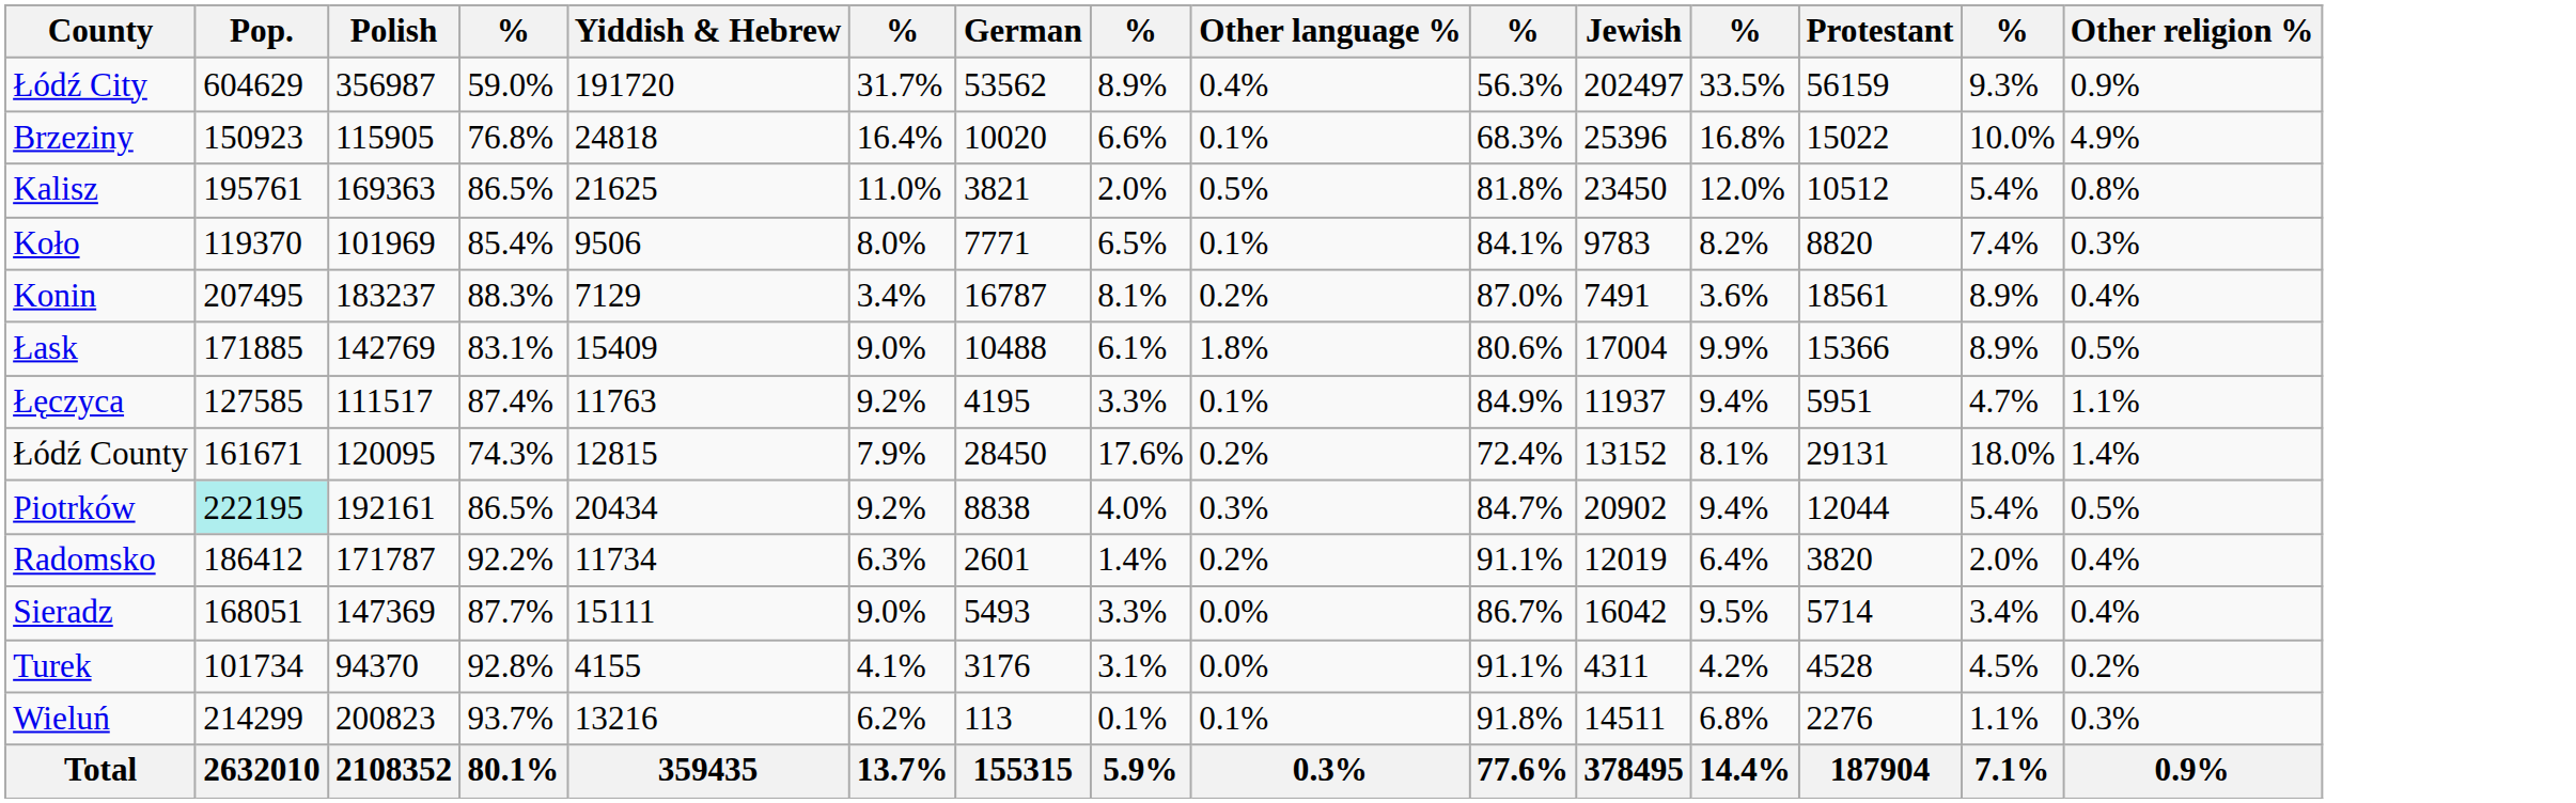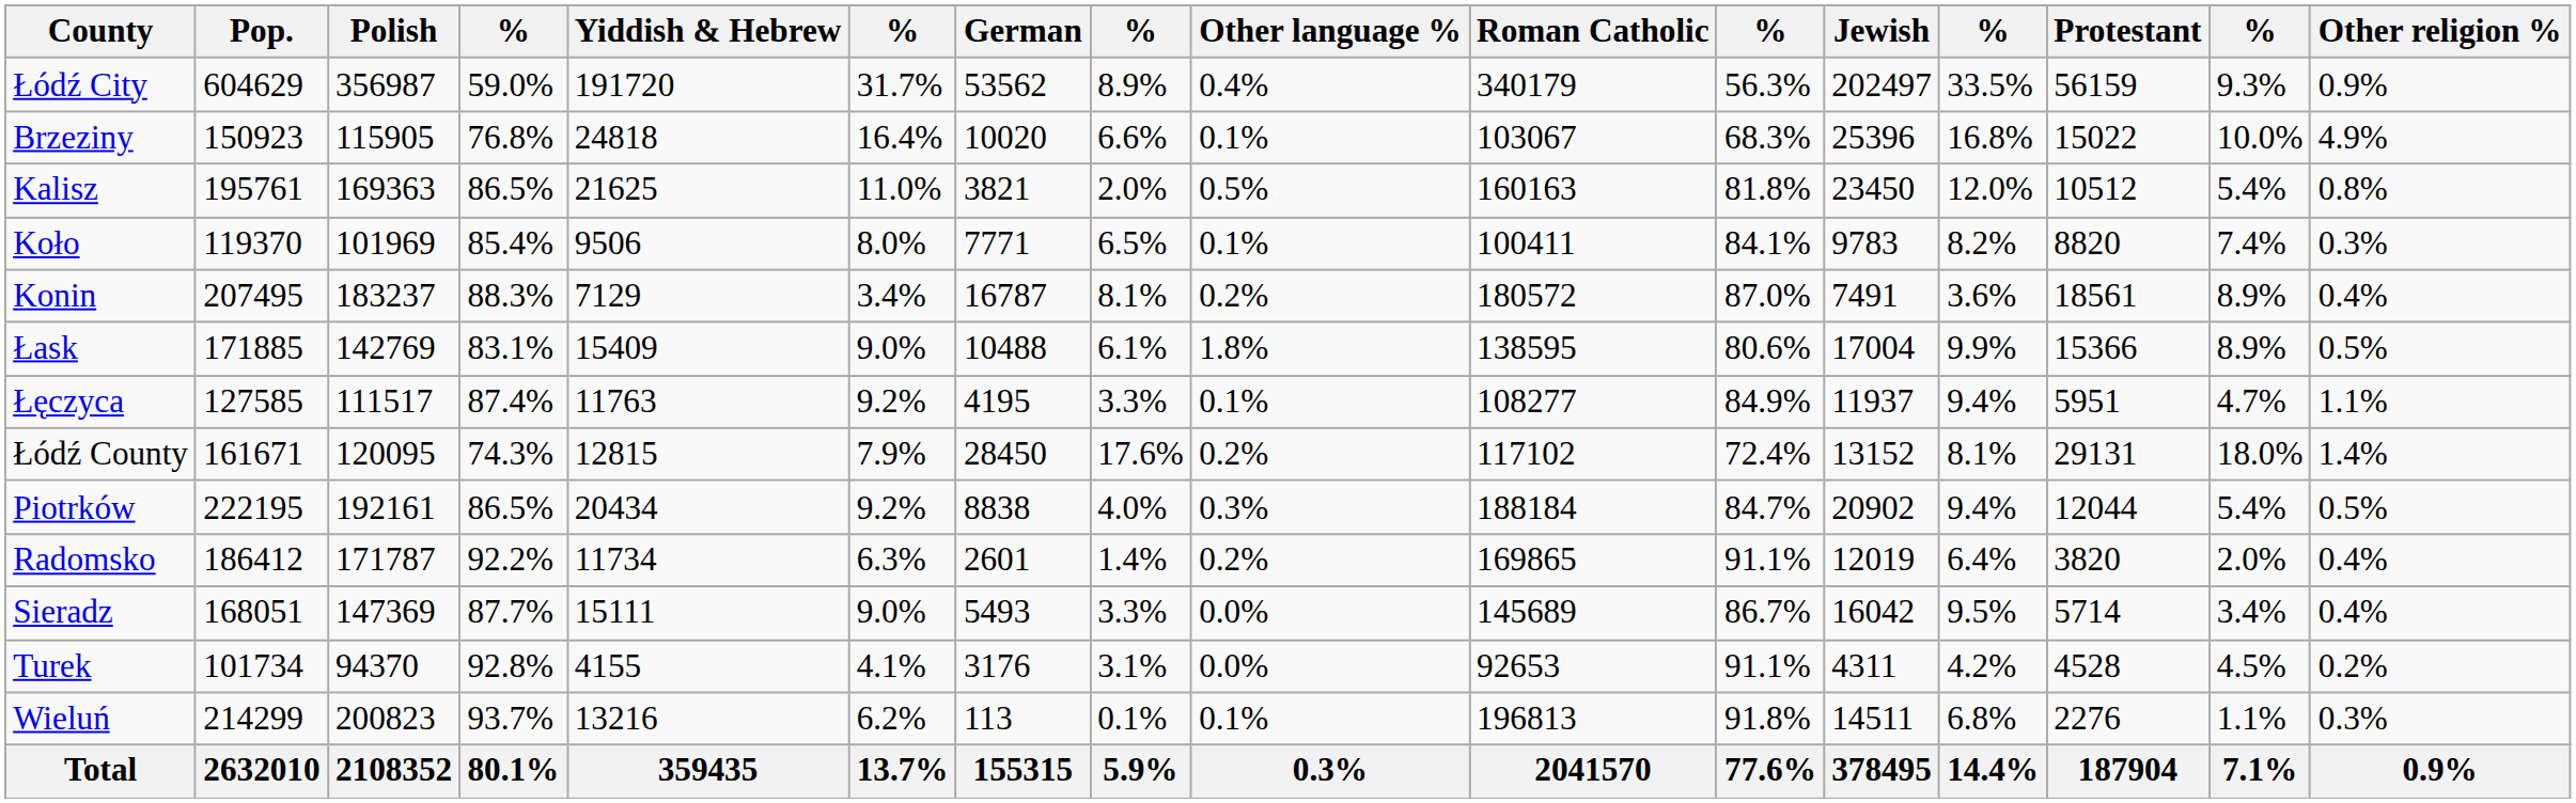 <table class="wikitable sortable mw-collapsible">
 <tr>
 <th>County</th>
 <th>Pop.</th>
 <th>Polish</th>
 <th>%</th>
 <th>Yiddish & Hebrew</th>
 <th>%</th>
 <th>German</th>
 <th>%</th>
 <th>Other language %</th>
+<th>Roman Catholic</th>
 <th>%</th>
 <th>Jewish</th>
 <th>%</th>
 <th>Protestant</th>
 <th>%</th>
 <th>Other religion %</th>
 </tr>
 <tr>
 <td><a href='#'>Łódź City</a></td>
 <td>604629</td>
 <td>356987</td>
 <td>59.0%</td>
 <td>191720</td>
 <td>31.7%</td>
 <td>53562</td>
 <td>8.9%</td>
 <td>0.4%</td>
+<td>340179</td>
 <td>56.3%</td>
 <td>202497</td>
 <td>33.5%</td>
 <td>56159</td>
 <td>9.3%</td>
 <td>0.9%</td>
 </tr>
 <tr>
 <td><a href='#'>Brzeziny</a></td>
 <td>150923</td>
 <td>115905</td>
 <td>76.8%</td>
 <td>24818</td>
 <td>16.4%</td>
 <td>10020</td>
 <td>6.6%</td>
 <td>0.1%</td>
+<td>103067</td>
 <td>68.3%</td>
 <td>25396</td>
 <td>16.8%</td>
 <td>15022</td>
 <td>10.0%</td>
 <td>4.9%</td>
 </tr>
 <tr>
 <td><a href='#'>Kalisz</a></td>
 <td>195761</td>
 <td>169363</td>
 <td>86.5%</td>
 <td>21625</td>
 <td>11.0%</td>
 <td>3821</td>
 <td>2.0%</td>
 <td>0.5%</td>
+<td>160163</td>
 <td>81.8%</td>
 <td>23450</td>
 <td>12.0%</td>
 <td>10512</td>
 <td>5.4%</td>
 <td>0.8%</td>
 </tr>
 <tr>
 <td><a href='#'>Koło</a></td>
 <td>119370</td>
 <td>101969</td>
 <td>85.4%</td>
 <td>9506</td>
 <td>8.0%</td>
 <td>7771</td>
 <td>6.5%</td>
 <td>0.1%</td>
+<td>100411</td>
 <td>84.1%</td>
 <td>9783</td>
 <td>8.2%</td>
 <td>8820</td>
 <td>7.4%</td>
 <td>0.3%</td>
 </tr>
 <tr>
 <td><a href='#'>Konin</a></td>
 <td>207495</td>
 <td>183237</td>
 <td>88.3%</td>
 <td>7129</td>
 <td>3.4%</td>
 <td>16787</td>
 <td>8.1%</td>
 <td>0.2%</td>
+<td>180572</td>
 <td>87.0%</td>
 <td>7491</td>
 <td>3.6%</td>
 <td>18561</td>
 <td>8.9%</td>
 <td>0.4%</td>
 </tr>
 <tr>
 <td><a href='#'>Łask</a></td>
 <td>171885</td>
 <td>142769</td>
 <td>83.1%</td>
 <td>15409</td>
 <td>9.0%</td>
 <td>10488</td>
 <td>6.1%</td>
 <td>1.8%</td>
+<td>138595</td>
 <td>80.6%</td>
 <td>17004</td>
 <td>9.9%</td>
 <td>15366</td>
 <td>8.9%</td>
 <td>0.5%</td>
 </tr>
 <tr>
 <td><a href='#'>Łęczyca</a></td>
 <td>127585</td>
 <td>111517</td>
 <td>87.4%</td>
 <td>11763</td>
 <td>9.2%</td>
 <td>4195</td>
 <td>3.3%</td>
 <td>0.1%</td>
+<td>108277</td>
 <td>84.9%</td>
 <td>11937</td>
 <td>9.4%</td>
 <td>5951</td>
 <td>4.7%</td>
 <td>1.1%</td>
 </tr>
 <tr>
 <td>Łódź County</td>
 <td>161671</td>
 <td>120095</td>
 <td>74.3%</td>
 <td>12815</td>
 <td>7.9%</td>
 <td>28450</td>
 <td>17.6%</td>
 <td>0.2%</td>
+<td>117102</td>
 <td>72.4%</td>
 <td>13152</td>
 <td>8.1%</td>
 <td>29131</td>
 <td>18.0%</td>
 <td>1.4%</td>
 </tr>
 <tr>
 <td><a href='#'>Piotrków</a></td>
-<td style="background: paleturquoise;">222195</td>
+<td>222195</td>
 <td>192161</td>
 <td>86.5%</td>
 <td>20434</td>
 <td>9.2%</td>
 <td>8838</td>
 <td>4.0%</td>
 <td>0.3%</td>
+<td>188184</td>
 <td>84.7%</td>
 <td>20902</td>
 <td>9.4%</td>
 <td>12044</td>
 <td>5.4%</td>
 <td>0.5%</td>
 </tr>
 <tr>
 <td><a href='#'>Radomsko</a></td>
 <td>186412</td>
 <td>171787</td>
 <td>92.2%</td>
 <td>11734</td>
 <td>6.3%</td>
 <td>2601</td>
 <td>1.4%</td>
 <td>0.2%</td>
+<td>169865</td>
 <td>91.1%</td>
 <td>12019</td>
 <td>6.4%</td>
 <td>3820</td>
 <td>2.0%</td>
 <td>0.4%</td>
 </tr>
 <tr>
 <td><a href='#'>Sieradz</a></td>
 <td>168051</td>
 <td>147369</td>
 <td>87.7%</td>
 <td>15111</td>
 <td>9.0%</td>
 <td>5493</td>
 <td>3.3%</td>
 <td>0.0%</td>
+<td>145689</td>
 <td>86.7%</td>
 <td>16042</td>
 <td>9.5%</td>
 <td>5714</td>
 <td>3.4%</td>
 <td>0.4%</td>
 </tr>
 <tr>
 <td><a href='#'>Turek</a></td>
 <td>101734</td>
 <td>94370</td>
 <td>92.8%</td>
 <td>4155</td>
 <td>4.1%</td>
 <td>3176</td>
 <td>3.1%</td>
 <td>0.0%</td>
+<td>92653</td>
 <td>91.1%</td>
 <td>4311</td>
 <td>4.2%</td>
 <td>4528</td>
 <td>4.5%</td>
 <td>0.2%</td>
 </tr>
 <tr>
 <td><a href='#'>Wieluń</a></td>
 <td>214299</td>
 <td>200823</td>
 <td>93.7%</td>
 <td>13216</td>
 <td>6.2%</td>
 <td>113</td>
 <td>0.1%</td>
 <td>0.1%</td>
+<td>196813</td>
 <td>91.8%</td>
 <td>14511</td>
 <td>6.8%</td>
 <td>2276</td>
 <td>1.1%</td>
 <td>0.3%</td>
 </tr>
 <tr>
 <th>Total</th>
 <th>2632010</th>
 <th>2108352</th>
 <th>80.1%</th>
 <th>359435</th>
 <th>13.7%</th>
 <th>155315</th>
 <th>5.9%</th>
 <th>0.3%</th>
+<th>2041570</th>
 <th>77.6%</th>
 <th>378495</th>
 <th>14.4%</th>
 <th>187904</th>
 <th>7.1%</th>
 <th>0.9%</th>
 </tr>
 </table>
